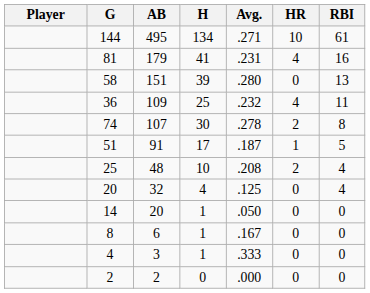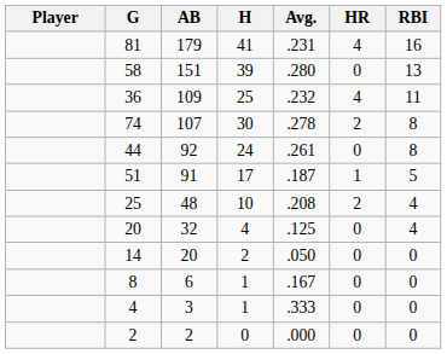 <table class="wikitable sortable">
 <tr>
 <th bgcolor="#DDDDFF" width="16%">Player</th>
 <th bgcolor="#DDDDFF" width="9%">G</th>
 <th bgcolor="#DDDDFF" width="9%">AB</th>
 <th bgcolor="#DDDDFF" width="9%">H</th>
 <th bgcolor="#DDDDFF" width="9%">Avg.</th>
 <th bgcolor="#DDDDFF" width="9%">HR</th>
 <th bgcolor="#DDDDFF" width="9%">RBI</th>
-</tr>
-<tr align="center">
-<td></td>
-<td>144</td>
-<td>495</td>
-<td>134</td>
-<td>.271</td>
-<td>10</td>
-<td>61</td>
 </tr>
 <tr align="center">
 <td></td>
 <td>81</td>
 <td>179</td>
 <td>41</td>
 <td>.231</td>
 <td>4</td>
 <td>16</td>
 </tr>
 <tr align="center">
 <td></td>
 <td>58</td>
 <td>151</td>
 <td>39</td>
 <td>.280</td>
 <td>0</td>
 <td>13</td>
 </tr>
 <tr align="center">
 <td></td>
 <td>36</td>
 <td>109</td>
 <td>25</td>
 <td>.232</td>
 <td>4</td>
 <td>11</td>
 </tr>
 <tr align="center">
 <td></td>
 <td>74</td>
 <td>107</td>
 <td>30</td>
 <td>.278</td>
 <td>2</td>
 <td>8</td>
 </tr>
+<tr align="center">
+<td></td>
+<td>44</td>
+<td>92</td>
+<td>24</td>
+<td>.261</td>
+<td>0</td>
+<td>8</td>
+</tr>
 <tr align=center>
 <td></td>
 <td>51</td>
 <td>91</td>
 <td>17</td>
 <td>.187</td>
 <td>1</td>
 <td>5</td>
 </tr>
 <tr align="center">
 <td></td>
 <td>25</td>
 <td>48</td>
 <td>10</td>
 <td>.208</td>
 <td>2</td>
 <td>4</td>
 </tr>
 <tr align="center">
 <td></td>
 <td>20</td>
 <td>32</td>
 <td>4</td>
 <td>.125</td>
 <td>0</td>
 <td>4</td>
 </tr>
 <tr align="center">
 <td></td>
 <td>14</td>
 <td>20</td>
-<td>1</td>
+<td>2</td>
 <td>.050</td>
 <td>0</td>
 <td>0</td>
 </tr>
 <tr align="center">
 <td></td>
 <td>8</td>
 <td>6</td>
 <td>1</td>
 <td>.167</td>
 <td>0</td>
 <td>0</td>
 </tr>
 <tr align="center">
 <td></td>
 <td>4</td>
 <td>3</td>
 <td>1</td>
 <td>.333</td>
 <td>0</td>
 <td>0</td>
 </tr>
 <tr align="center">
 <td></td>
 <td>2</td>
 <td>2</td>
 <td>0</td>
 <td>.000</td>
 <td>0</td>
 <td>0</td>
 </tr>
 </table>
